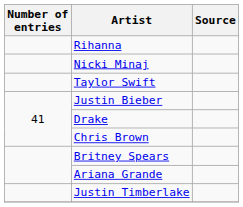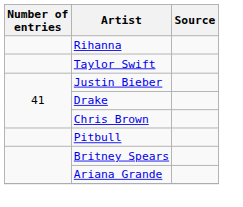 <table class="wikitable">
 <tr>
 <th>Number of <br>entries</th>
 <th>Artist</th>
 <th>Source</th>
 </tr>
 <tr>
 <td></td>
 <td><a href='#'>Rihanna</a></td>
-<td></td>
-</tr>
-<tr>
-<td></td>
-<td><a href='#'>Nicki Minaj</a></td>
 <td></td>
 </tr>
 <tr>
 <td></td>
 <td><a href='#'>Taylor Swift</a></td>
 <td></td>
 </tr>
 <tr>
 <td rowspan="3" style="text-align:center;">41</td>
 <td><a href='#'>Justin Bieber</a></td>
 <td></td>
 </tr>
 <tr>
 <td><a href='#'>Drake</a></td>
 <td></td>
 </tr>
 <tr>
 <td><a href='#'>Chris Brown</a></td>
 <td></td>
 </tr>
 <tr>
+<td></td>
+<td><a href='#'>Pitbull</a></td>
+<td></td>
+</tr>
+<tr>
 <td rowspan="2" style="text-align:center;"></td>
 <td><a href='#'>Britney Spears</a></td>
 <td></td>
 </tr>
 <tr>
 <td><a href='#'>Ariana Grande</a></td>
 <td></td>
 </tr>
 <tr>
-<td></td>
-<td><a href='#'>Justin Timberlake</a></td>
-<td></td>
-</tr>
-<tr>
 </tr>
 </table>
